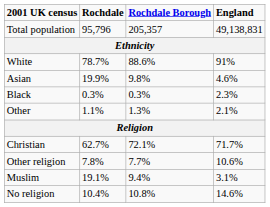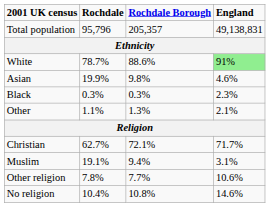 <table class="wikitable">
 <tr>
 <td><strong>2001 UK census</strong></td>
 <td><strong>Rochdale</strong></td>
 <td><strong><a href='#'>Rochdale Borough</a></strong></td>
 <td><strong>England</strong></td>
 </tr>
 <tr>
 <td>Total population</td>
 <td>95,796</td>
 <td>205,357</td>
 <td>49,138,831</td>
 </tr>
 <tr>
 <th colspan="4"><em>Ethnicity</em></th>
 </tr>
 <tr>
 <td>White</td>
 <td>78.7%</td>
 <td>88.6%</td>
-<td>91%</td>
+<td style="background: lightgreen;">91%</td>
 </tr>
 <tr>
 <td>Asian</td>
 <td>19.9%</td>
 <td>9.8%</td>
 <td>4.6%</td>
 </tr>
 <tr>
 <td>Black</td>
 <td>0.3%</td>
 <td>0.3%</td>
 <td>2.3%</td>
 </tr>
 <tr>
 <td>Other</td>
 <td>1.1%</td>
 <td>1.3%</td>
 <td>2.1%</td>
 </tr>
 <tr>
 <th colspan="4"><em>Religion</em></th>
 </tr>
 <tr>
 <td>Christian</td>
 <td>62.7%</td>
 <td>72.1%</td>
 <td>71.7%</td>
 </tr>
 <tr>
+<td>Muslim</td>
+<td>19.1%</td>
+<td>9.4%</td>
+<td>3.1%</td>
+</tr>
+<tr>
 <td>Other religion</td>
 <td>7.8%</td>
 <td>7.7%</td>
 <td>10.6%</td>
-</tr>
-<tr>
-<td>Muslim</td>
-<td>19.1%</td>
-<td>9.4%</td>
-<td>3.1%</td>
 </tr>
 <tr>
 <td>No religion</td>
 <td>10.4%</td>
 <td>10.8%</td>
 <td>14.6%</td>
 </tr>
 </table>
